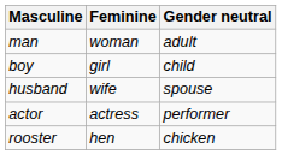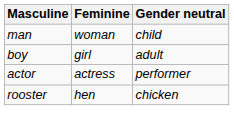 <table class="wikitable">
 <tr>
 <th>Masculine</th>
 <th>Feminine</th>
 <th>Gender neutral</th>
 </tr>
 <tr>
 <td><em>man</em></td>
 <td><em>woman</em></td>
-<td><em>adult</em></td>
+<td><em>child</em></td>
 </tr>
 <tr>
 <td><em>boy</em></td>
 <td><em>girl</em></td>
-<td><em>child</em></td>
-</tr>
-<tr>
-<td><em>husband</em></td>
-<td><em>wife</em></td>
-<td><em>spouse</em></td>
+<td><em>adult</em></td>
 </tr>
 <tr>
 <td><em>actor</em></td>
 <td><em>actress</em></td>
 <td><em>performer</em></td>
 </tr>
 <tr>
 <td><em>rooster</em></td>
 <td><em>hen</em></td>
 <td><em>chicken</em></td>
 </tr>
 </table>
